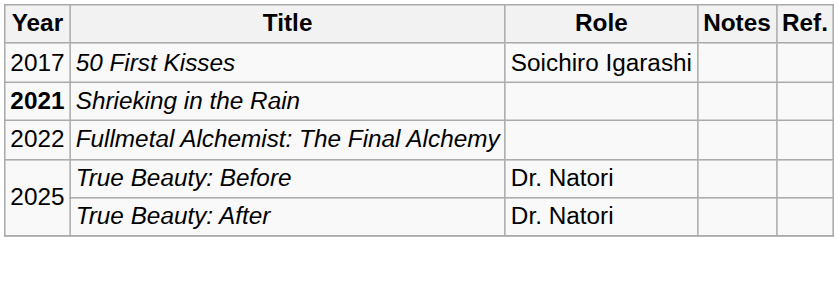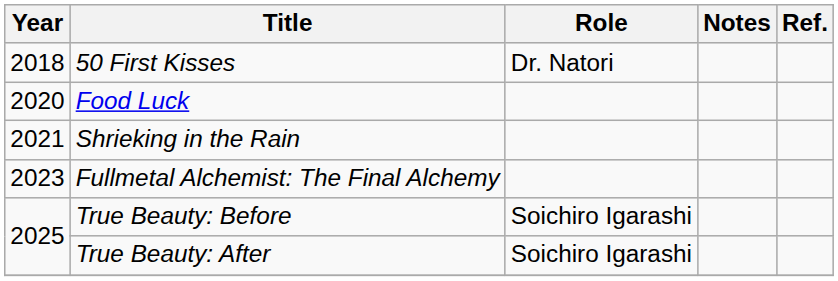 <table class="wikitable">
 <tr>
 <th>Year</th>
 <th>Title</th>
 <th>Role</th>
 <th>Notes</th>
 <th>Ref.</th>
 </tr>
 <tr>
-<td>2017</td>
+<td>2018</td>
 <td><em>50 First Kisses</em></td>
-<td>Soichiro Igarashi</td>
+<td>Dr. Natori</td>
 <td></td>
 <td></td>
 </tr>
 <tr>
-<td><strong>2021</strong></td>
+<td>2020</td>
+<td><em><a href='#'>Food Luck</a></em></td>
+<td></td>
+<td></td>
+<td></td>
+</tr>
+<tr>
+<td>2021</td>
 <td><em>Shrieking in the Rain</em></td>
 <td></td>
 <td></td>
 <td></td>
 </tr>
 <tr>
-<td>2022</td>
+<td>2023</td>
 <td><em>Fullmetal Alchemist: The Final Alchemy</em></td>
 <td></td>
 <td></td>
 <td></td>
 </tr>
 <tr>
 <td rowspan="2">2025</td>
 <td><em>True Beauty: Before</em></td>
-<td>Dr. Natori</td>
+<td>Soichiro Igarashi</td>
 <td></td>
 <td></td>
 </tr>
 <tr>
 <td><em>True Beauty: After</em></td>
-<td>Dr. Natori</td>
+<td>Soichiro Igarashi</td>
 <td></td>
 <td></td>
 </tr>
 <tr>
 </tr>
 </table>
